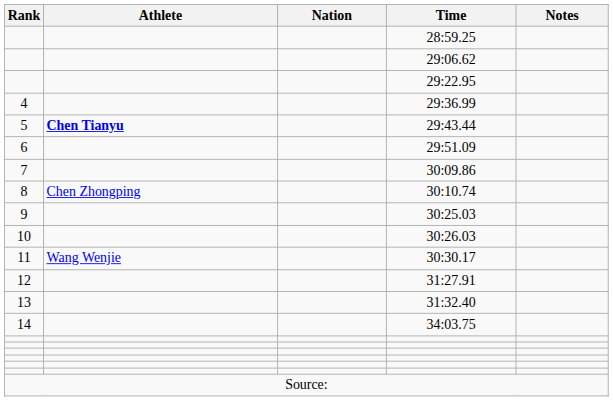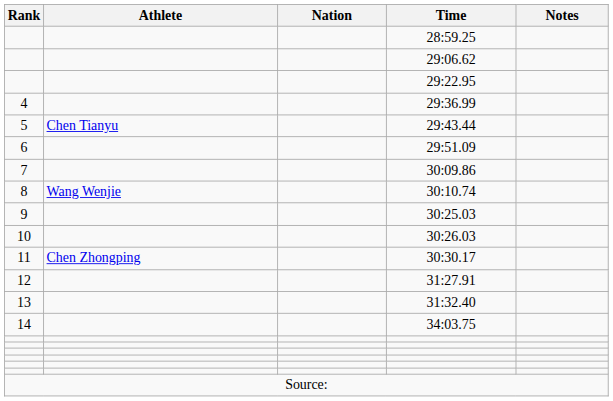 <table class="wikitable sortable" style="text-align:center;width: 55%;">
 <tr>
 <th scope="col" style="width: 10px;">Rank</th>
 <th scope="col">Athlete</th>
 <th scope="col">Nation</th>
 <th scope="col">Time</th>
 <th scope="col">Notes</th>
 </tr>
 <tr>
 <td></td>
 <td align=left></td>
 <td align=left></td>
 <td>28:59.25</td>
 <td></td>
 </tr>
 <tr>
 <td></td>
 <td align=left></td>
 <td align=left></td>
 <td>29:06.62</td>
 <td></td>
 </tr>
 <tr>
 <td></td>
 <td align=left></td>
 <td align=left></td>
 <td>29:22.95</td>
 <td></td>
 </tr>
 <tr>
 <td>4</td>
 <td align=left></td>
 <td align=left></td>
 <td>29:36.99</td>
 <td></td>
 </tr>
 <tr>
 <td>5</td>
-<td align=left><strong><a href='#'>Chen Tianyu</a></strong></td>
+<td align=left><a href='#'>Chen Tianyu</a></td>
 <td align=left></td>
 <td>29:43.44</td>
 <td></td>
 </tr>
 <tr>
 <td>6</td>
 <td align=left></td>
 <td align=left></td>
 <td>29:51.09</td>
 <td></td>
 </tr>
 <tr>
 <td>7</td>
 <td align=left></td>
 <td align=left></td>
 <td>30:09.86</td>
 <td></td>
 </tr>
 <tr>
 <td>8</td>
-<td align=left><a href='#'>Chen Zhongping</a></td>
+<td align=left><a href='#'>Wang Wenjie</a></td>
 <td align=left></td>
 <td>30:10.74</td>
 <td></td>
 </tr>
 <tr>
 <td>9</td>
 <td align=left></td>
 <td align=left></td>
 <td>30:25.03</td>
 <td></td>
 </tr>
 <tr>
 <td>10</td>
 <td align=left></td>
 <td align=left></td>
 <td>30:26.03</td>
 <td></td>
 </tr>
 <tr>
 <td>11</td>
-<td align=left><a href='#'>Wang Wenjie</a></td>
+<td align=left><a href='#'>Chen Zhongping</a></td>
 <td align=left></td>
 <td>30:30.17</td>
 <td></td>
 </tr>
 <tr>
 <td>12</td>
 <td align=left></td>
 <td align=left></td>
 <td>31:27.91</td>
 <td></td>
 </tr>
 <tr>
 <td>13</td>
 <td align=left></td>
 <td align=left></td>
 <td>31:32.40</td>
 <td></td>
 </tr>
 <tr>
 <td>14</td>
 <td align=left></td>
 <td align=left></td>
 <td>34:03.75</td>
 <td></td>
 </tr>
 <tr>
 <td></td>
 <td align=left></td>
 <td align=left></td>
 <td></td>
 <td></td>
 </tr>
 <tr>
 <td></td>
 <td align=left></td>
 <td align=left></td>
 <td></td>
 <td></td>
 </tr>
 <tr>
 <td></td>
 <td align=left></td>
 <td align=left></td>
 <td></td>
 <td></td>
 </tr>
 <tr>
 <td></td>
 <td align=left></td>
 <td align=left></td>
 <td></td>
 <td></td>
 </tr>
 <tr>
 <td></td>
 <td align=left></td>
 <td align=left></td>
 <td></td>
 <td></td>
 </tr>
 <tr>
 <td></td>
 <td align=left></td>
 <td align=left></td>
 <td></td>
 <td></td>
 </tr>
 <tr class="sortbottom">
 <td colspan="5">Source:</td>
 </tr>
 </table>
